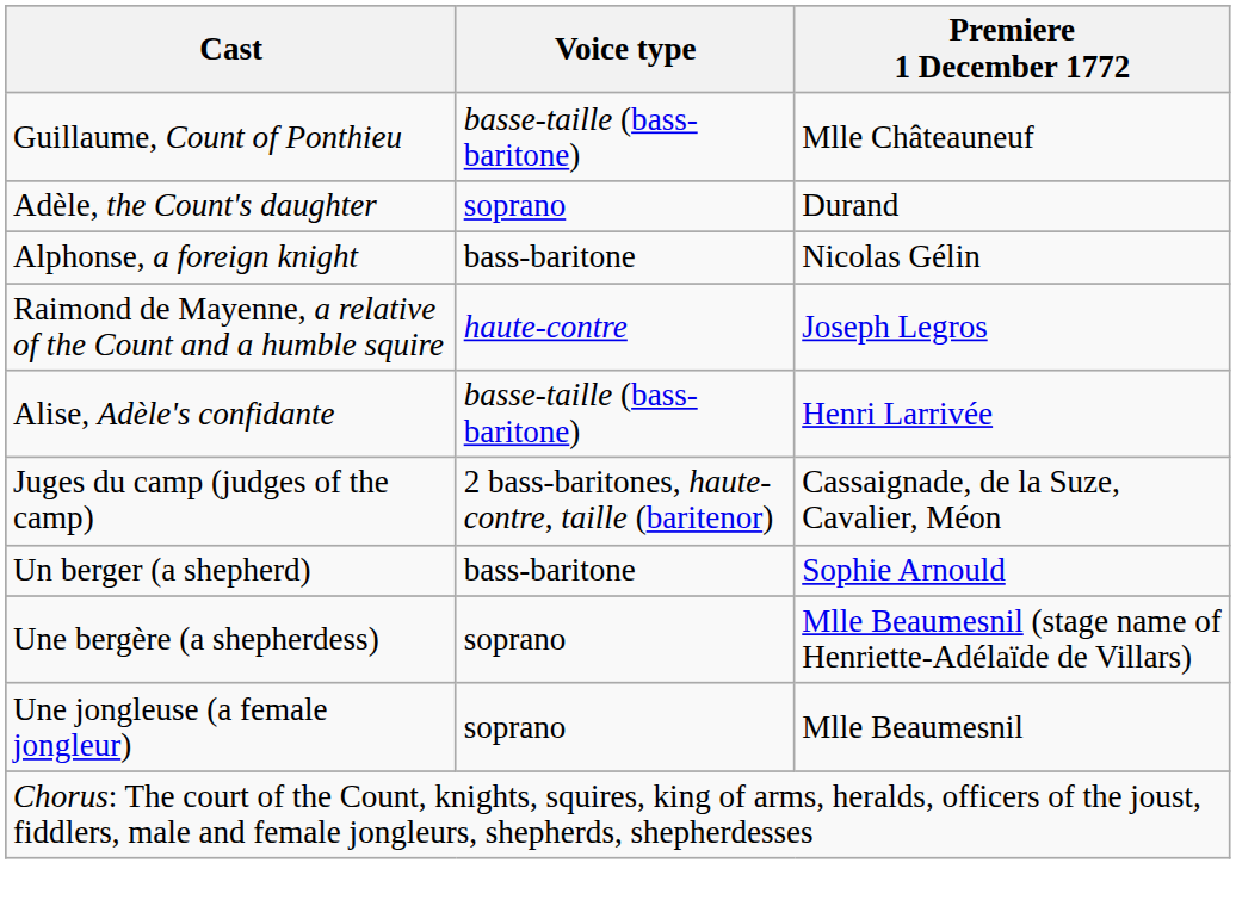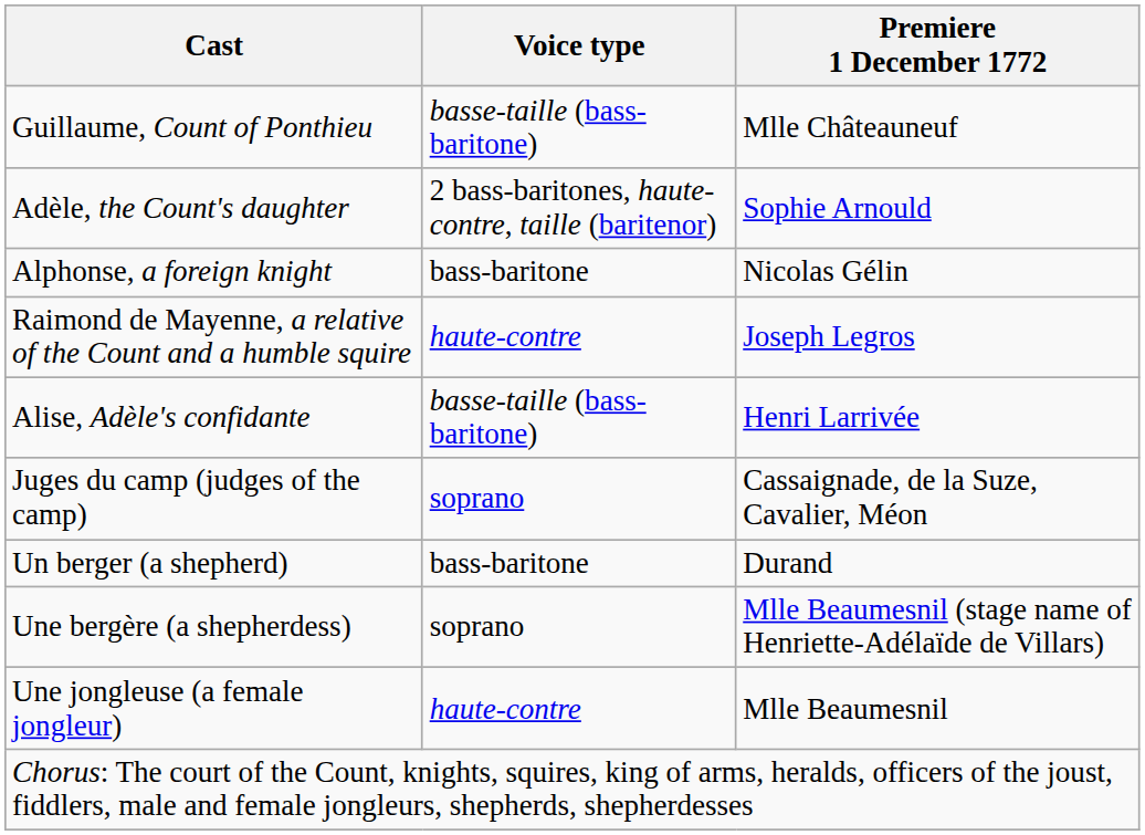 <table class="wikitable">
 <tr>
 <th>Cast</th>
 <th>Voice type</th>
 <th>Premiere<br>1 December 1772</th>
 </tr>
 <tr>
 <td>Guillaume, <em>Count of Ponthieu</em></td>
 <td><em>basse-taille</em> (<a href='#'>bass-baritone</a>)</td>
 <td>Mlle Châteauneuf</td>
 </tr>
 <tr>
 <td>Adèle, <em>the Count's daughter</em></td>
-<td><a href='#'>soprano</a></td>
-<td>Durand</td>
+<td>2 bass-baritones, <em>haute-contre</em>, <em>taille</em> (<a href='#'>baritenor</a>)</td>
+<td><a href='#'>Sophie Arnould</a></td>
 </tr>
 <tr>
 <td>Alphonse, <em>a foreign knight</em></td>
 <td>bass-baritone</td>
 <td>Nicolas Gélin</td>
 </tr>
 <tr>
 <td>Raimond de Mayenne, <em>a relative of the Count and a humble squire</em></td>
 <td><em><a href='#'>haute-contre</a></em></td>
 <td><a href='#'>Joseph Legros</a></td>
 </tr>
 <tr>
 <td>Alise, <em>Adèle's confidante</em></td>
 <td><em>basse-taille</em> (<a href='#'>bass-baritone</a>)</td>
 <td><a href='#'>Henri Larrivée</a></td>
 </tr>
 <tr>
 <td>Juges du camp (judges of the camp)</td>
-<td>2 bass-baritones, <em>haute-contre</em>, <em>taille</em> (<a href='#'>baritenor</a>)</td>
+<td><a href='#'>soprano</a></td>
 <td>Cassaignade, de la Suze, Cavalier, Méon</td>
 </tr>
 <tr>
 <td>Un berger (a shepherd)</td>
 <td>bass-baritone</td>
-<td><a href='#'>Sophie Arnould</a></td>
+<td>Durand</td>
 </tr>
 <tr>
 <td>Une bergère (a shepherdess)</td>
 <td>soprano</td>
 <td><a href='#'>Mlle Beaumesnil</a> (stage name of Henriette-Adélaïde de Villars)</td>
 </tr>
 <tr>
 <td>Une jongleuse (a female <a href='#'>jongleur</a>)</td>
-<td>soprano</td>
+<td><em><a href='#'>haute-contre</a></em></td>
 <td>Mlle Beaumesnil</td>
 </tr>
 <tr>
 <td colspan="3"><em>Chorus</em>: The court of the Count, knights, squires, king of arms, heralds, officers of the joust, fiddlers, male and female jongleurs, shepherds, shepherdesses</td>
 </tr>
 </table>
